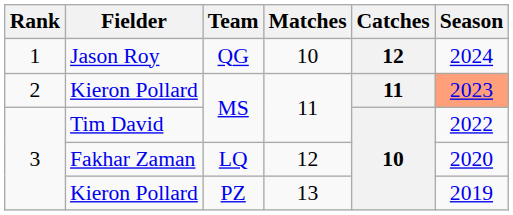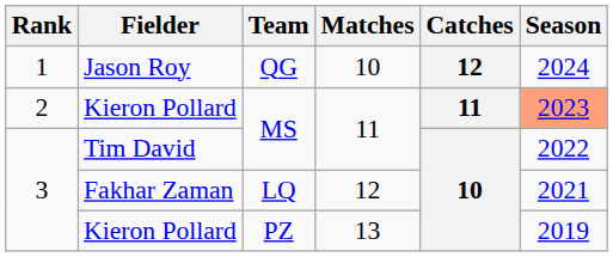 <table class="wikitable" style="text-align:center;">
 <tr>
 <th>Rank</th>
 <th>Fielder</th>
 <th>Team</th>
 <th>Matches</th>
 <th>Catches</th>
 <th>Season</th>
 </tr>
 <tr>
 <td>1</td>
 <td style="text-align:left"><a href='#'>Jason Roy</a></td>
 <td><a href='#'>QG</a></td>
 <td>10</td>
 <th>12</th>
 <td><a href='#'>2024</a></td>
 </tr>
 <tr>
 <td>2</td>
 <td style="text-align:left"><a href='#'>Kieron Pollard</a></td>
 <td rowspan="2"><a href='#'>MS</a></td>
 <td rowspan="2">11</td>
 <th>11</th>
 <td style="background: lightsalmon;"><a href='#'>2023</a></td>
 </tr>
 <tr>
 <td rowspan="3">3</td>
 <td style="text-align:left"><a href='#'>Tim David</a></td>
 <th rowspan="3">10</th>
 <td><a href='#'>2022</a></td>
 </tr>
 <tr>
 <td style="text-align:left"><a href='#'>Fakhar Zaman</a></td>
 <td><a href='#'>LQ</a></td>
 <td>12</td>
-<td><a href='#'>2020</a></td>
+<td><a href='#'>2021</a></td>
 </tr>
 <tr>
 <td style="text-align:left"><a href='#'>Kieron Pollard</a></td>
 <td><a href='#'>PZ</a></td>
 <td>13</td>
 <td><a href='#'>2019</a></td>
 </tr>
 </table>
